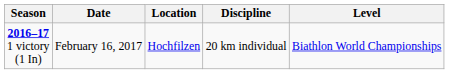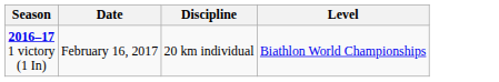 <table class="wikitable">
 <tr>
 <th>Season</th>
 <th>Date</th>
-<th>Location</th>
 <th>Discipline</th>
 <th>Level</th>
 </tr>
 <tr>
 <td rowspan="1" style="text-align:center;"><strong><a href='#'>2016–17</a></strong> <br> 1 victory <br> (1 In)</td>
 <td>February 16, 2017</td>
-<td> <a href='#'>Hochfilzen</a></td>
 <td>20 km individual</td>
 <td><a href='#'>Biathlon World Championships</a></td>
 </tr>
 </table>
